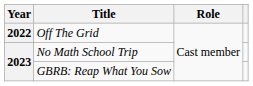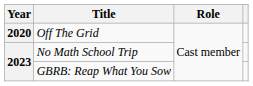 <table class="wikitable plainrowheaders">
 <tr>
 <th scope="col">Year</th>
 <th scope="col">Title</th>
 <th scope="col">Role</th>
 <th scope="col" class="unsortable"></th>
 </tr>
 <tr>
-<th scope="row">2022</th>
+<th scope="row">2020</th>
 <td><em>Off The Grid</em></td>
 <td rowspan="3">Cast member</td>
 <td style="text-align:center"></td>
 </tr>
 <tr>
 <th scope="row" rowspan="2">2023</th>
 <td><em>No Math School Trip</em></td>
 <td style="text-align:center"></td>
 </tr>
 <tr>
 <td><em>GBRB: Reap What You Sow</em></td>
 <td style="text-align:center"></td>
 </tr>
 </table>
